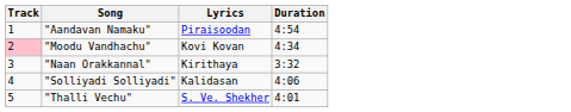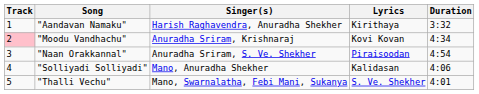 <table class="wikitable" style="font-size:95%;">
 <tr>
 <th>Track</th>
 <th>Song</th>
+<th>Singer(s)</th>
 <th>Lyrics</th>
 <th>Duration</th>
 </tr>
 <tr>
 <td>1</td>
 <td>"Aandavan Namaku"</td>
-<td><a href='#'>Piraisoodan</a></td>
-<td>4:54</td>
+<td><a href='#'>Harish Raghavendra</a>, Anuradha Shekher</td>
+<td>Kirithaya</td>
+<td>3:32</td>
 </tr>
 <tr>
 <td style="background: pink;">2</td>
 <td>"Moodu Vandhachu"</td>
+<td><a href='#'>Anuradha Sriram</a>, Krishnaraj</td>
 <td>Kovi Kovan</td>
 <td>4:34</td>
 </tr>
 <tr>
 <td>3</td>
 <td>"Naan Orakkannal"</td>
-<td>Kirithaya</td>
-<td>3:32</td>
+<td>Anuradha Sriram, <a href='#'>S. Ve. Shekher</a></td>
+<td><a href='#'>Piraisoodan</a></td>
+<td>4:54</td>
 </tr>
 <tr>
 <td>4</td>
 <td>"Solliyadi Solliyadi"</td>
+<td><a href='#'>Mano</a>, Anuradha Shekher</td>
 <td>Kalidasan</td>
 <td>4:06</td>
 </tr>
 <tr>
 <td>5</td>
 <td>"Thalli Vechu"</td>
+<td>Mano, <a href='#'>Swarnalatha</a>, <a href='#'>Febi Mani</a>, <a href='#'>Sukanya</a></td>
 <td><a href='#'>S. Ve. Shekher</a></td>
 <td>4:01</td>
 </tr>
 </table>
